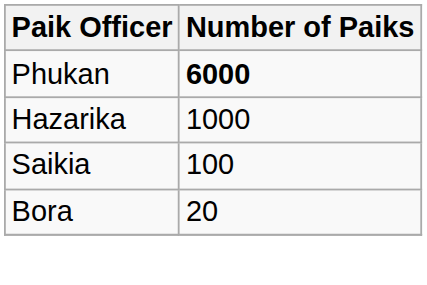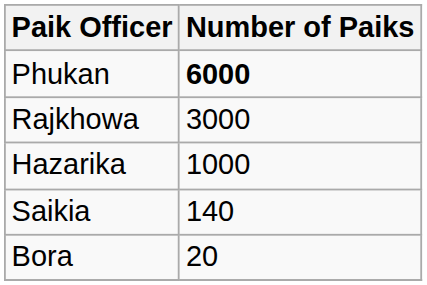 <table border="1" class="wikitable">
 <tr>
 <th>Paik Officer</th>
 <th>Number of Paiks</th>
 </tr>
 <tr>
 <td>Phukan</td>
 <td><strong>6000</strong></td>
 </tr>
 <tr>
+<td>Rajkhowa</td>
+<td>3000</td>
+</tr>
+<tr>
 <td>Hazarika</td>
 <td>1000</td>
 </tr>
 <tr>
 <td>Saikia</td>
-<td>100</td>
+<td>140</td>
 </tr>
 <tr>
 <td>Bora</td>
 <td>20</td>
 </tr>
 <tr>
 </tr>
 </table>
